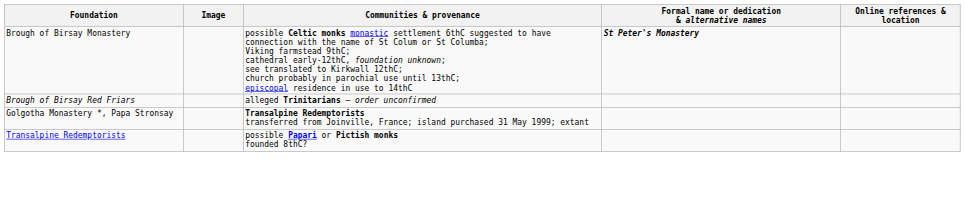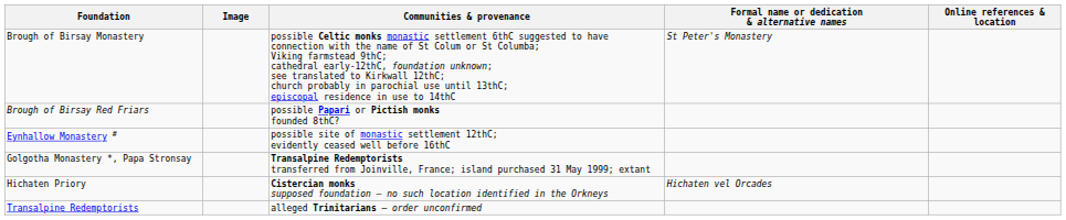 <table width=99% class="wikitable">
 <tr>
 <th width = 15%>Foundation</th>
 <th width = 5%>Image</th>
 <th width = 30%>Communities & provenance</th>
 <th width = 20%>Formal name or dedication <br>& <em>alternative names</em></th>
 <th width = 10%>Online references & location</th>
 </tr>
 <tr valign=top>
 <td>Brough of Birsay Monastery</td>
 <td></td>
 <td>possible <strong>Celtic monks</strong> <a href='#'>monastic</a> settlement 6thC suggested to have connection with the name of St Colum or St Columba;<br>Viking farmstead 9thC;<br>cathedral early-12thC, <em>foundation unknown</em>;<br>see translated to Kirkwall 12thC;<br>church probably in parochial use until 13thC;<br><a href='#'>episcopal</a> residence in use to 14thC</td>
-<td><strong><em>St Peter's Monastery</em></strong></td>
+<td><em>St Peter's Monastery</em></td>
 <td><br></td>
 </tr>
 <tr valign=top>
 <td><em>Brough of Birsay Red Friars</em></td>
 <td></td>
-<td>alleged <strong>Trinitarians</strong> — <em>order unconfirmed</em></td>
+<td>possible <strong><a href='#'>Papari</a></strong> or <strong>Pictish monks</strong><br>founded 8thC?</td>
 <td></td>
 <td></td>
+</tr>
+<tr valign=top>
+<td><a href='#'>Eynhallow Monastery</a> <sup>#</sup></td>
+<td></td>
+<td>possible site of <a href='#'>monastic</a> settlement 12thC;<br>evidently ceased well before 16thC</td>
+<td></td>
+<td><br></td>
 </tr>
 <tr valign=top>
 <td>Golgotha Monastery *, Papa Stronsay</td>
 <td></td>
 <td><strong>Transalpine Redemptorists</strong><br>transferred from Joinville, France; island purchased 31 May 1999; extant</td>
 <td></td>
 <td><br></td>
 </tr>
 <tr valign=top>
+<td>Hichaten Priory</td>
+<td></td>
+<td><strong>Cistercian monks</strong><br><em>supposed foundation — no such location identified in the Orkneys</em></td>
+<td><em>Hichaten vel Orcades</em></td>
+<td></td>
+</tr>
+<tr valign=top>
 <td><a href='#'>Transalpine Redemptorists</a></td>
 <td></td>
-<td>possible <strong><a href='#'>Papari</a></strong> or <strong>Pictish monks</strong><br>founded 8thC?</td>
+<td>alleged <strong>Trinitarians</strong> — <em>order unconfirmed</em></td>
 <td></td>
 <td><br></td>
 </tr>
 </table>
